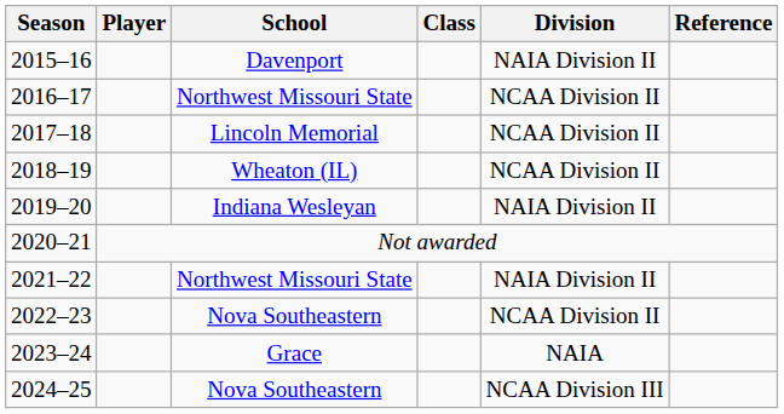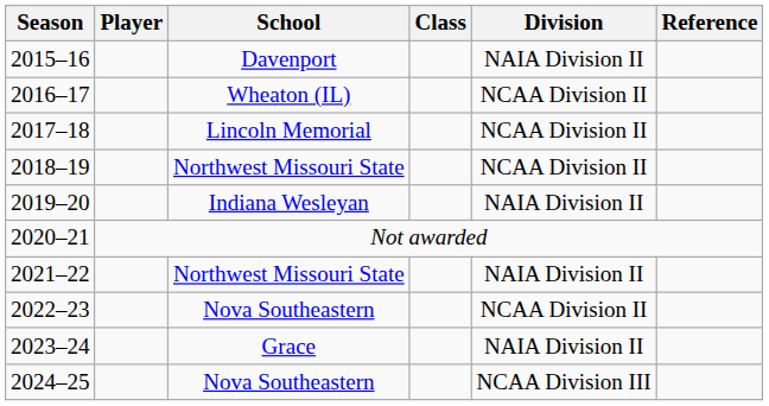 <table class="wikitable sortable">
 <tr>
 <th>Season</th>
 <th>Player</th>
 <th>School</th>
 <th>Class</th>
 <th>Division</th>
 <th class="unsortable">Reference</th>
 </tr>
 <tr align=center>
 <td>2015–16</td>
 <td></td>
 <td><a href='#'>Davenport</a></td>
 <td></td>
 <td>NAIA Division II</td>
 <td></td>
 </tr>
 <tr align=center>
 <td>2016–17</td>
 <td></td>
-<td><a href='#'>Northwest Missouri State</a></td>
+<td><a href='#'>Wheaton (IL)</a></td>
 <td></td>
 <td>NCAA Division II</td>
 <td></td>
 </tr>
 <tr align=center>
 <td>2017–18</td>
 <td></td>
 <td><a href='#'>Lincoln Memorial</a></td>
 <td></td>
 <td>NCAA Division II</td>
 <td></td>
 </tr>
 <tr align=center>
 <td>2018–19</td>
 <td></td>
-<td><a href='#'>Wheaton (IL)</a></td>
+<td><a href='#'>Northwest Missouri State</a></td>
 <td></td>
 <td>NCAA Division II</td>
 <td></td>
 </tr>
 <tr align=center>
 <td>2019–20</td>
 <td></td>
 <td><a href='#'>Indiana Wesleyan</a></td>
 <td></td>
 <td>NAIA Division II</td>
 <td></td>
 </tr>
 <tr align=center>
 <td>2020–21</td>
 <td colspan="6"><em>Not awarded</em></td>
 </tr>
 <tr align=center>
 <td>2021–22</td>
 <td></td>
 <td><a href='#'>Northwest Missouri State</a></td>
 <td></td>
 <td>NAIA Division II</td>
 <td></td>
 </tr>
 <tr align=center>
 <td>2022–23</td>
 <td></td>
 <td><a href='#'>Nova Southeastern</a></td>
 <td></td>
 <td>NCAA Division II</td>
 <td></td>
 </tr>
 <tr align=center>
 <td>2023–24</td>
 <td></td>
 <td><a href='#'>Grace</a></td>
 <td></td>
-<td>NAIA</td>
+<td>NAIA Division II</td>
 <td></td>
 </tr>
 <tr align=center>
 <td>2024–25</td>
 <td></td>
 <td><a href='#'>Nova Southeastern</a></td>
 <td></td>
 <td>NCAA Division III</td>
 <td></td>
 </tr>
 </table>
